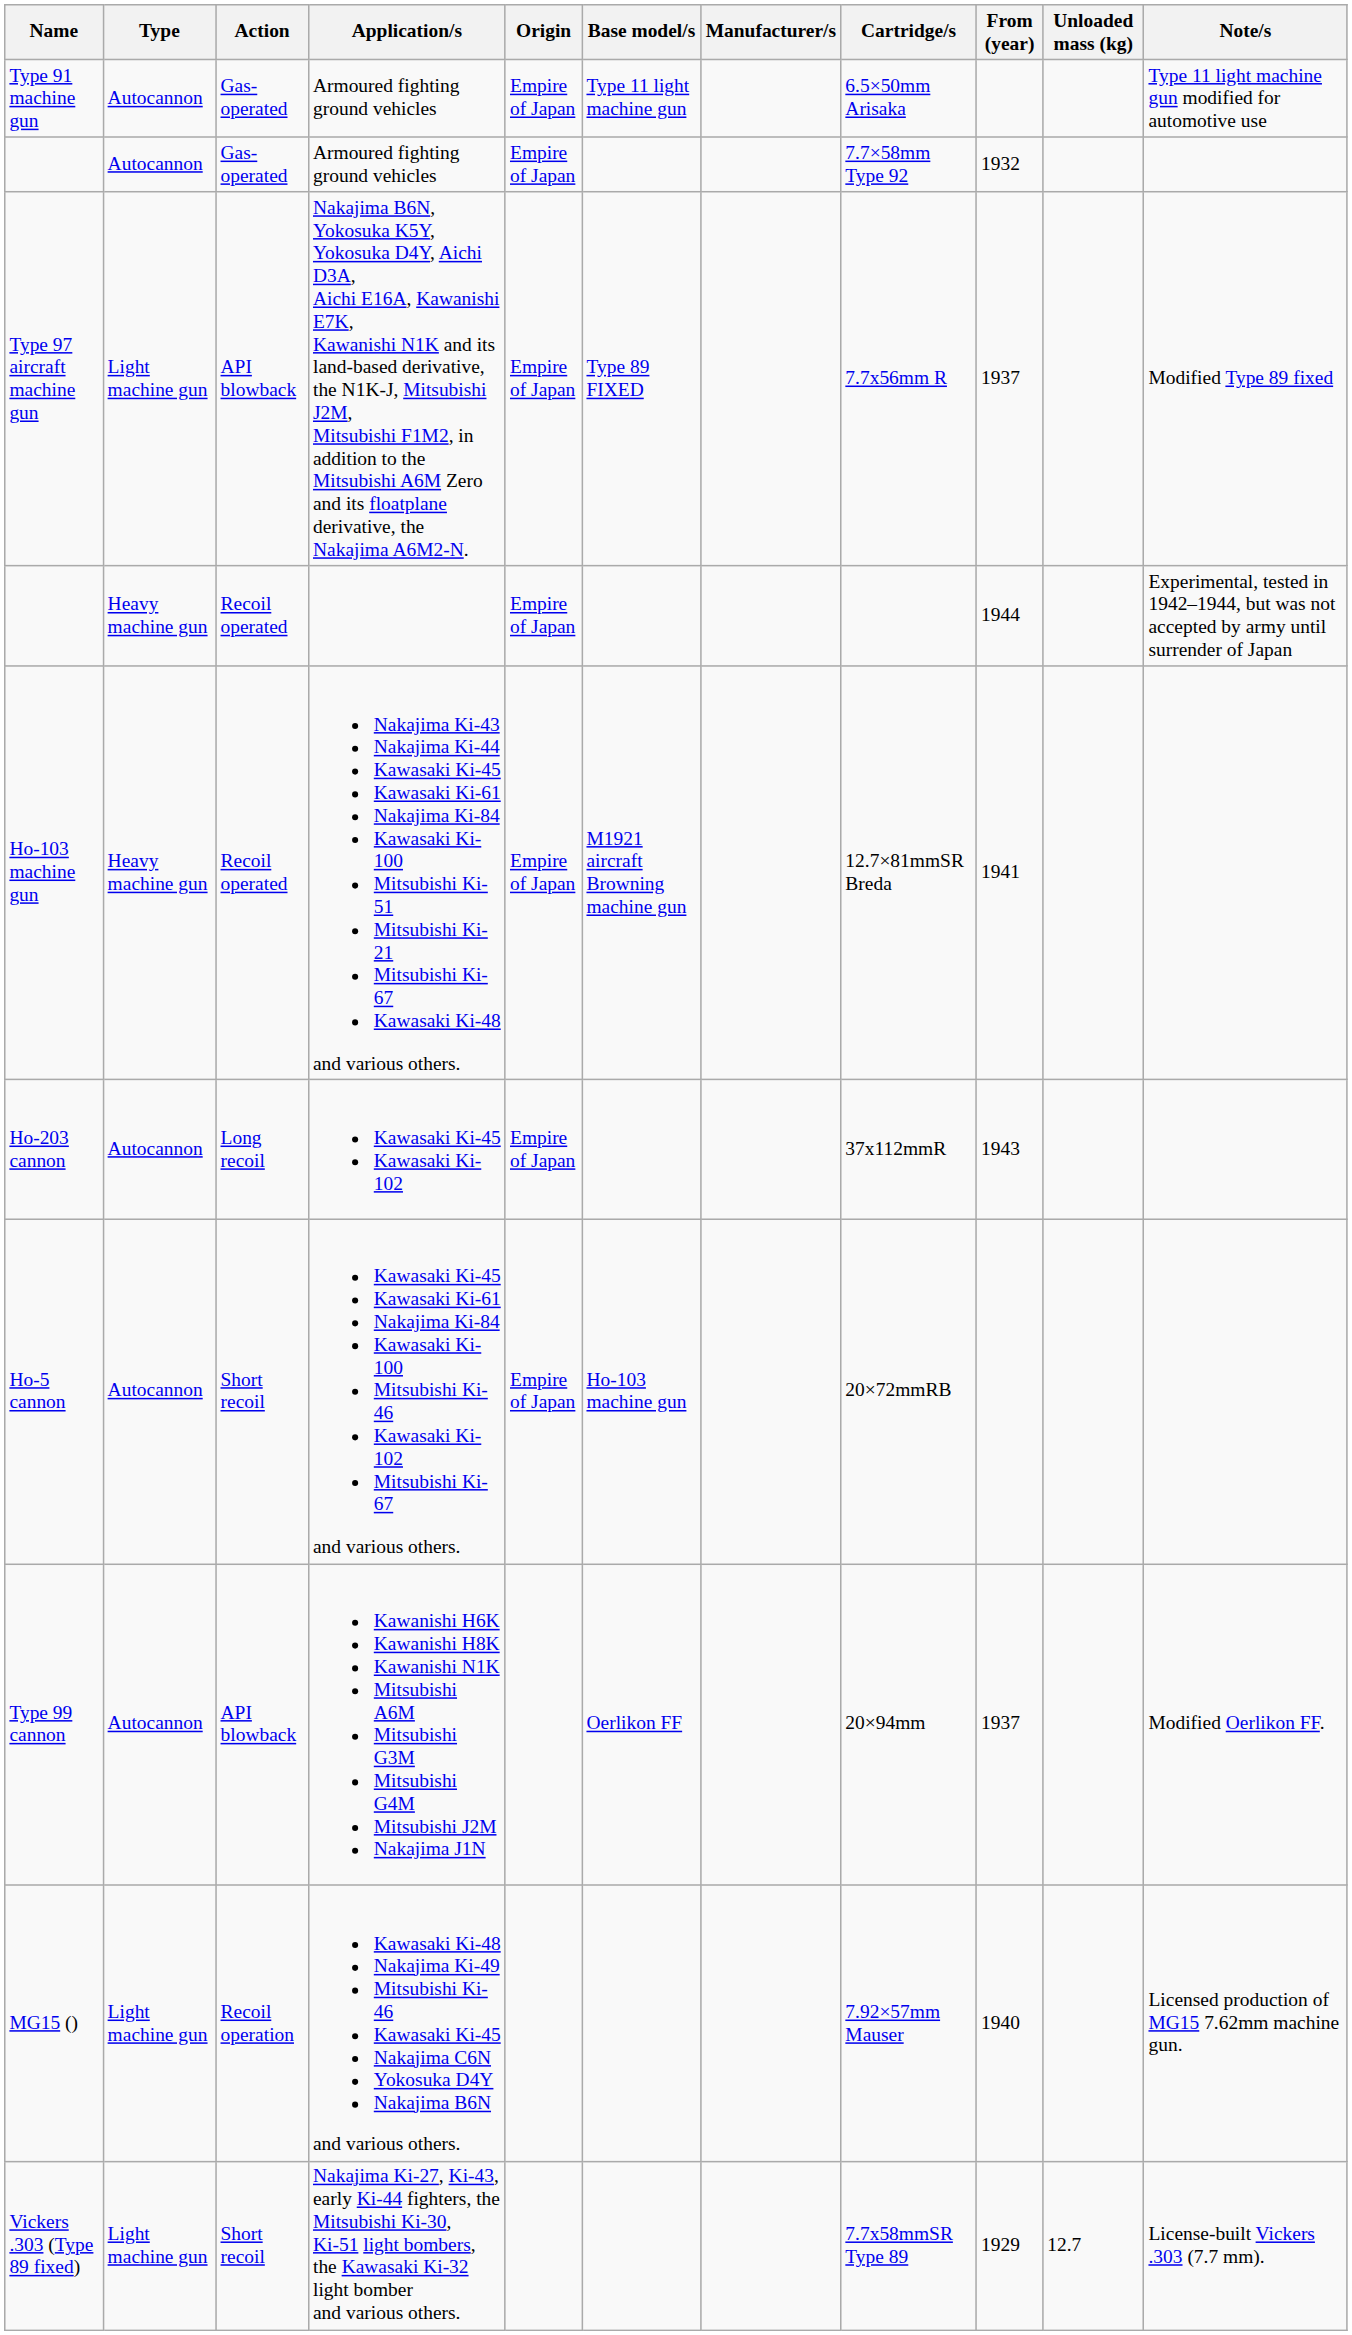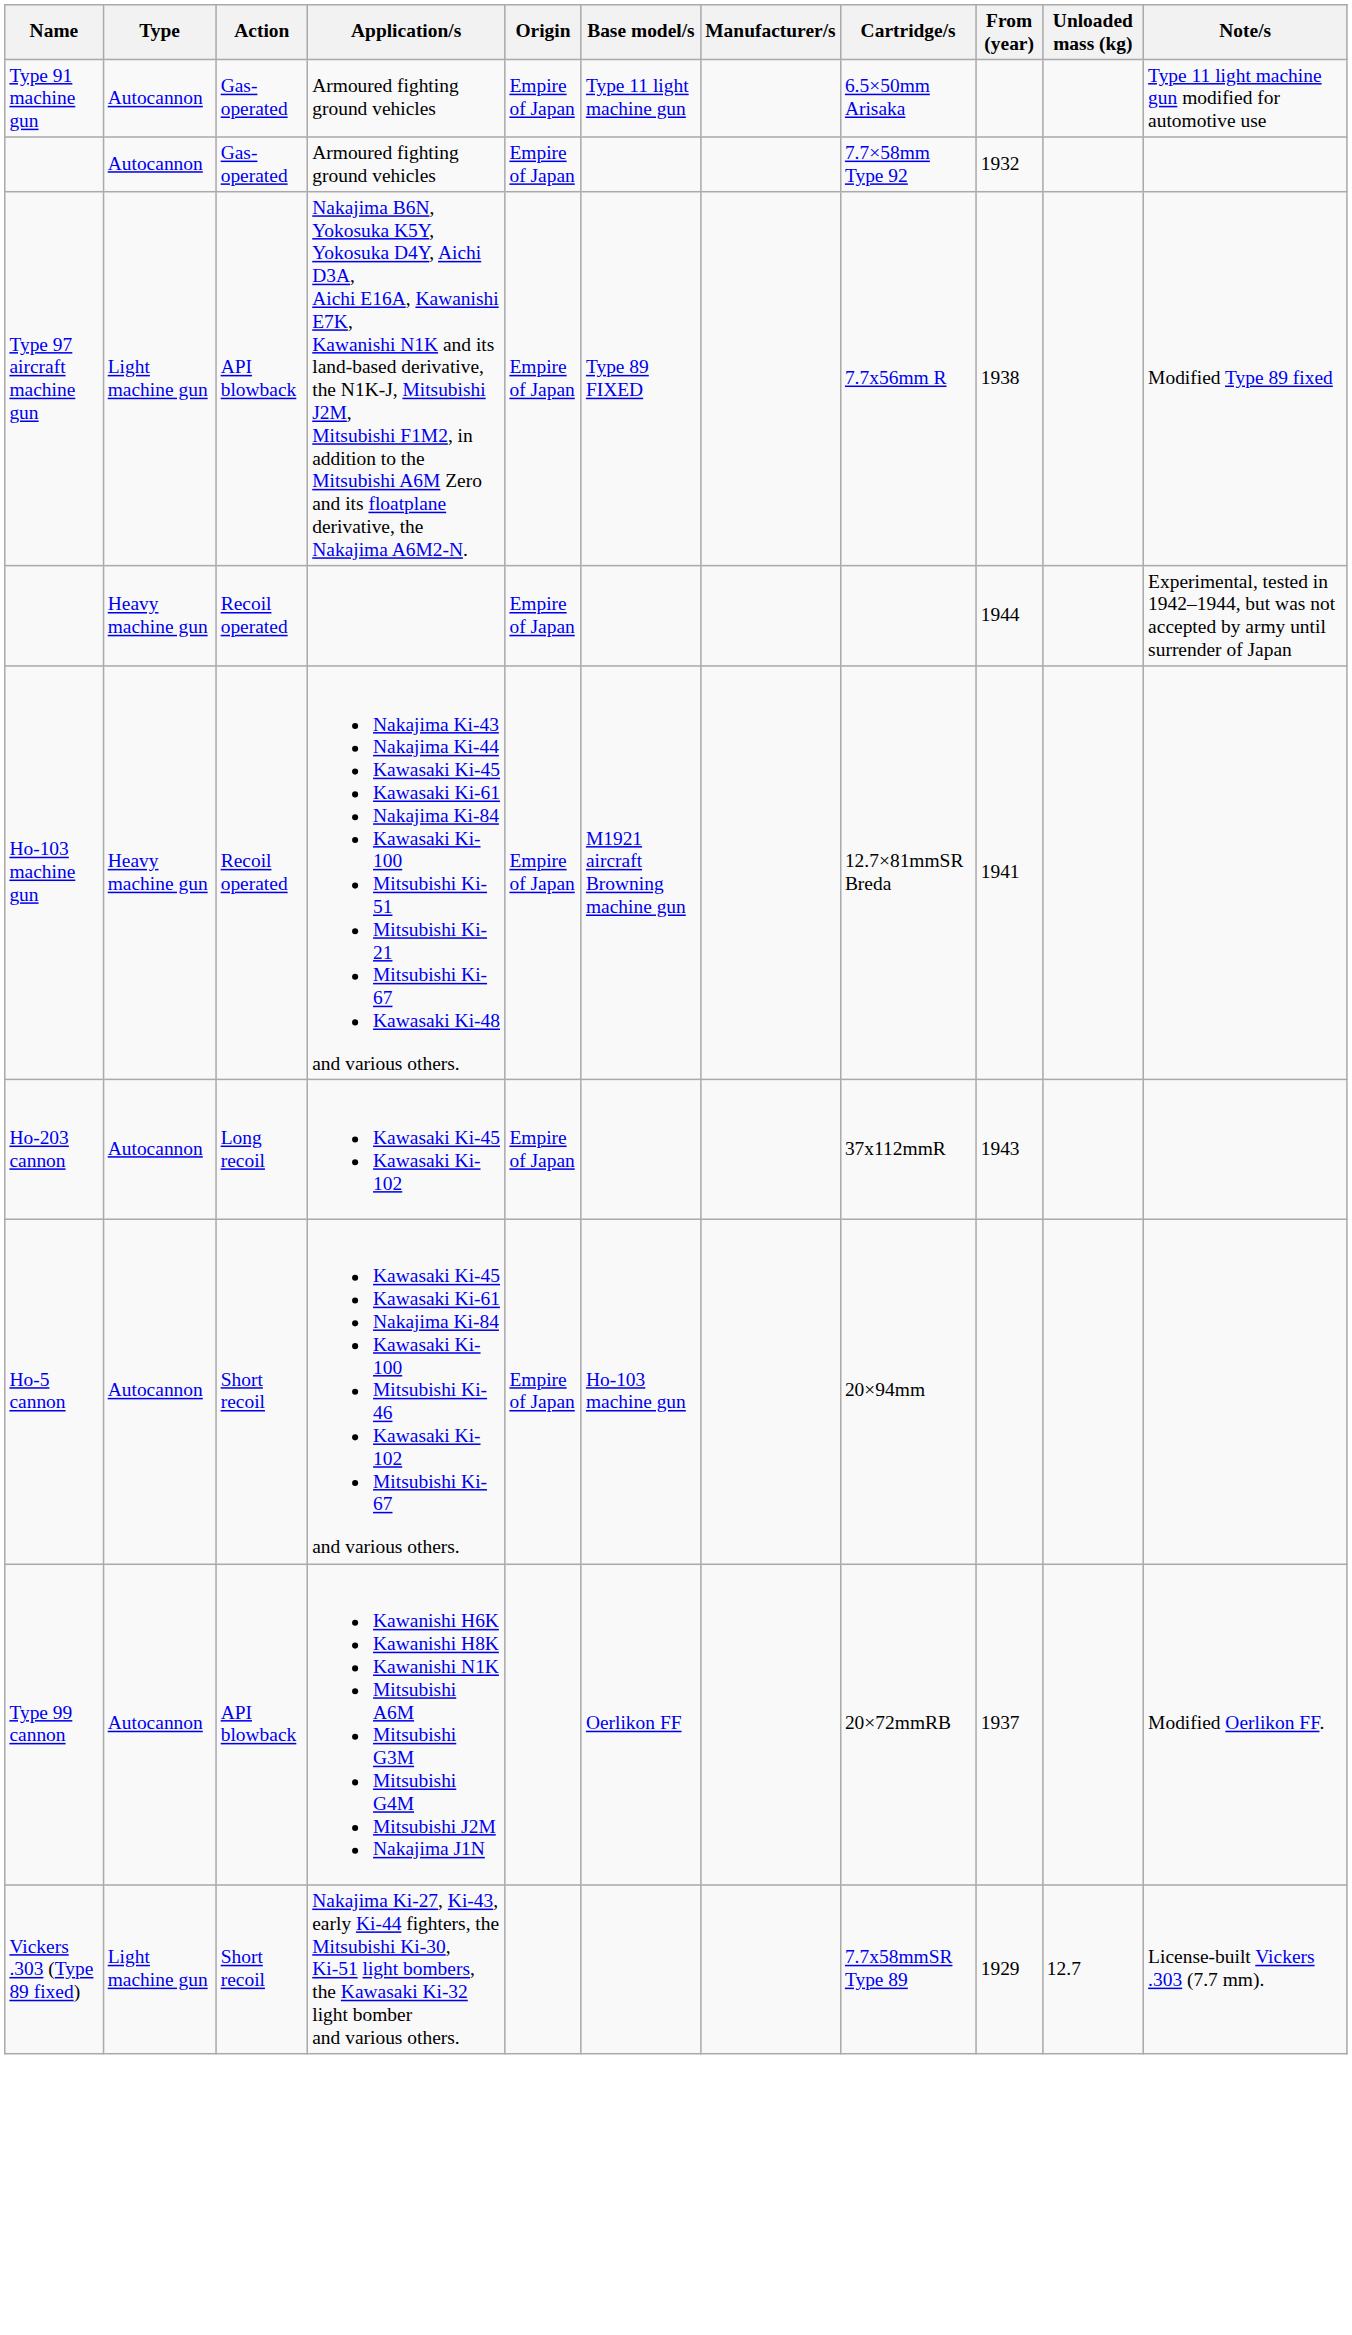 <table class="wikitable sortable" style="margin:left; width:100%; font-size:80%; border-collapse:collapse;">
 <tr>
 <th>Name</th>
 <th>Type</th>
 <th>Action</th>
 <th>Application/s</th>
 <th>Origin</th>
 <th>Base model/s</th>
 <th>Manufacturer/s</th>
 <th>Cartridge/s</th>
 <th>From (year)</th>
 <th>Unloaded mass (kg)</th>
 <th>Note/s</th>
 </tr>
 <tr>
 <td><a href='#'>Type 91 machine gun</a></td>
 <td><a href='#'>Autocannon</a></td>
 <td><a href='#'>Gas-operated</a></td>
 <td>Armoured fighting ground vehicles</td>
 <td> <a href='#'>Empire of Japan</a></td>
 <td><a href='#'>Type 11 light machine gun</a></td>
 <td></td>
 <td><a href='#'>6.5×50mm Arisaka</a></td>
 <td></td>
 <td></td>
 <td><a href='#'>Type 11 light machine gun</a> modified for automotive use</td>
 </tr>
 <tr>
 <td></td>
 <td><a href='#'>Autocannon</a></td>
 <td><a href='#'>Gas-operated</a></td>
 <td>Armoured fighting ground vehicles</td>
 <td> <a href='#'>Empire of Japan</a></td>
 <td></td>
 <td></td>
 <td><a href='#'>7.7×58mm Type 92</a></td>
 <td>1932</td>
 <td></td>
 <td></td>
 </tr>
 <tr>
 <td><a href='#'>Type 97 aircraft machine gun</a></td>
 <td><a href='#'>Light machine gun</a></td>
 <td><a href='#'>API blowback</a></td>
 <td><a href='#'>Nakajima B6N</a>, <a href='#'>Yokosuka K5Y</a>, <br><a href='#'>Yokosuka D4Y</a>, <a href='#'>Aichi D3A</a>, <br><a href='#'>Aichi E16A</a>, <a href='#'>Kawanishi E7K</a>, <br><a href='#'>Kawanishi N1K</a> and its land-based derivative, <br>the N1K-J, <a href='#'>Mitsubishi J2M</a>, <br><a href='#'>Mitsubishi F1M2</a>, in addition to the <a href='#'>Mitsubishi A6M</a> Zero <br>and its <a href='#'>floatplane</a> derivative, the <a href='#'>Nakajima A6M2-N</a>.</td>
 <td> <a href='#'>Empire of Japan</a></td>
 <td><a href='#'>Type 89 FIXED</a></td>
 <td></td>
 <td><a href='#'>7.7x56mm R</a></td>
-<td>1937</td>
+<td>1938</td>
 <td></td>
 <td>Modified <a href='#'>Type 89 fixed</a></td>
 </tr>
 <tr>
 <td></td>
 <td><a href='#'>Heavy machine gun</a></td>
 <td><a href='#'>Recoil operated</a></td>
 <td></td>
 <td> <a href='#'>Empire of Japan</a></td>
 <td></td>
 <td></td>
 <td></td>
 <td>1944</td>
 <td></td>
 <td>Experimental, tested in 1942–1944, but was not accepted by army until surrender of Japan</td>
 </tr>
 <tr>
 <td><a href='#'>Ho-103 machine gun</a></td>
 <td><a href='#'>Heavy machine gun</a></td>
 <td><a href='#'>Recoil operated</a></td>
 <td><br><ul><li><a href='#'>Nakajima Ki-43</a></li><li><a href='#'>Nakajima Ki-44</a></li><li><a href='#'>Kawasaki Ki-45</a></li><li><a href='#'>Kawasaki Ki-61</a></li><li><a href='#'>Nakajima Ki-84</a></li><li><a href='#'>Kawasaki Ki-100</a></li><li><a href='#'>Mitsubishi Ki-51</a></li><li><a href='#'>Mitsubishi Ki-21</a></li><li><a href='#'>Mitsubishi Ki-67</a></li><li><a href='#'>Kawasaki Ki-48</a></li></ul>and various others.</td>
 <td> <a href='#'>Empire of Japan</a></td>
 <td><a href='#'>M1921 aircraft Browning machine gun</a></td>
 <td></td>
 <td>12.7×81mmSR Breda</td>
 <td>1941</td>
 <td></td>
 <td></td>
 </tr>
 <tr>
 <td><a href='#'>Ho-203 cannon</a></td>
 <td><a href='#'>Autocannon</a></td>
 <td><a href='#'>Long recoil</a></td>
 <td><br><ul><li><a href='#'>Kawasaki Ki-45</a></li><li><a href='#'>Kawasaki Ki-102</a></li></ul></td>
 <td> <a href='#'>Empire of Japan</a></td>
 <td></td>
 <td></td>
 <td>37x112mmR</td>
 <td>1943</td>
 <td></td>
 <td></td>
 </tr>
 <tr>
 <td><a href='#'>Ho-5 cannon</a></td>
 <td><a href='#'>Autocannon</a></td>
 <td><a href='#'>Short recoil</a></td>
 <td><br><ul><li><a href='#'>Kawasaki Ki-45</a></li><li><a href='#'>Kawasaki Ki-61</a></li><li><a href='#'>Nakajima Ki-84</a></li><li><a href='#'>Kawasaki Ki-100</a></li><li><a href='#'>Mitsubishi Ki-46</a></li><li><a href='#'>Kawasaki Ki-102</a></li><li><a href='#'>Mitsubishi Ki-67</a></li></ul>and various others.</td>
 <td> <a href='#'>Empire of Japan</a></td>
 <td><a href='#'>Ho-103 machine gun</a></td>
 <td></td>
-<td>20×72mmRB</td>
+<td>20×94mm</td>
 <td></td>
 <td></td>
 <td></td>
 </tr>
 <tr>
 <td><a href='#'>Type 99 cannon</a></td>
 <td><a href='#'>Autocannon</a></td>
 <td><a href='#'>API blowback</a></td>
 <td><br><ul><li><a href='#'>Kawanishi H6K</a></li><li><a href='#'>Kawanishi H8K</a></li><li><a href='#'>Kawanishi N1K</a></li><li><a href='#'>Mitsubishi A6M</a></li><li><a href='#'>Mitsubishi G3M</a></li><li><a href='#'>Mitsubishi G4M</a></li><li><a href='#'>Mitsubishi J2M</a></li><li><a href='#'>Nakajima J1N</a></li></ul></td>
 <td></td>
 <td><a href='#'>Oerlikon FF</a></td>
 <td></td>
-<td>20×94mm</td>
+<td>20×72mmRB</td>
 <td>1937</td>
 <td></td>
 <td>Modified <a href='#'>Oerlikon FF</a>.</td>
-</tr>
-<tr>
-<td><a href='#'>MG15</a> ()</td>
-<td><a href='#'>Light machine gun</a></td>
-<td><a href='#'>Recoil operation</a></td>
-<td><br><ul><li><a href='#'>Kawasaki Ki-48</a></li><li><a href='#'>Nakajima Ki-49</a></li><li><a href='#'>Mitsubishi Ki-46</a></li><li><a href='#'>Kawasaki Ki-45</a></li><li><a href='#'>Nakajima C6N</a></li><li><a href='#'>Yokosuka D4Y</a></li><li><a href='#'>Nakajima B6N</a></li></ul>and various others.</td>
-<td></td>
-<td></td>
-<td></td>
-<td><a href='#'>7.92×57mm Mauser</a></td>
-<td>1940</td>
-<td></td>
-<td>Licensed production of <a href='#'>MG15</a> 7.62mm machine gun.</td>
 </tr>
 <tr>
 <td><a href='#'>Vickers .303</a> (<a href='#'>Type 89 fixed</a>)</td>
 <td><a href='#'>Light machine gun</a></td>
 <td><a href='#'>Short recoil</a></td>
 <td><a href='#'>Nakajima Ki-27</a>, <a href='#'>Ki-43</a>, <br>early <a href='#'>Ki-44</a> fighters, the <a href='#'>Mitsubishi Ki-30</a>, <br><a href='#'>Ki-51</a> <a href='#'>light bombers</a>, the <a href='#'>Kawasaki Ki-32</a> light bomber <br>and various others.</td>
 <td></td>
 <td></td>
 <td></td>
 <td><a href='#'>7.7x58mmSR Type 89</a></td>
 <td>1929</td>
 <td>12.7</td>
 <td>License-built <a href='#'>Vickers .303</a> (7.7 mm).</td>
 </tr>
 </table>
